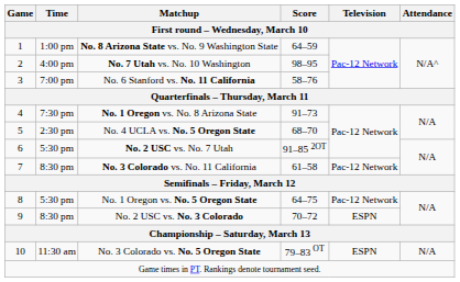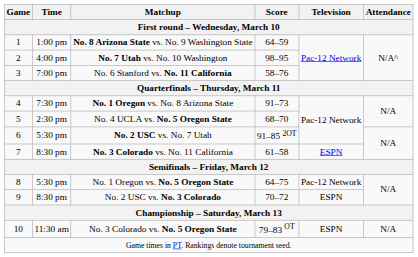 <table class="wikitable" style="font-size: 95%; text-align:center">
 <tr>
 <th>Game</th>
 <th>Time</th>
 <th>Matchup</th>
 <th>Score</th>
 <th>Television</th>
 <th>Attendance</th>
 </tr>
 <tr>
 <th colspan=6>First round – Wednesday, March 10</th>
 </tr>
 <tr>
 <td>1</td>
 <td>1:00 pm</td>
 <td><strong>No. 8 Arizona State</strong> vs. No. 9 Washington State</td>
 <td>64–59</td>
 <td rowspan="3"><a href='#'>Pac-12 Network</a></td>
 <td rowspan="3">N/A^</td>
 </tr>
 <tr>
 <td>2</td>
 <td>4:00 pm</td>
 <td><strong>No. 7 Utah</strong> vs. No. 10 Washington</td>
 <td>98–95</td>
 </tr>
 <tr>
 <td>3</td>
 <td>7:00 pm</td>
 <td>No. 6 Stanford vs. <strong>No. 11 California</strong></td>
 <td>58–76</td>
 </tr>
 <tr>
 <th colspan=6>Quarterfinals – Thursday, March 11</th>
 </tr>
 <tr>
 <td>4</td>
 <td>7:30 pm</td>
 <td><strong>No. 1 Oregon</strong> vs. No. 8 Arizona State</td>
 <td>91–73</td>
 <td rowspan=3>Pac-12 Network</td>
 <td rowspan=2>N/A</td>
 </tr>
 <tr>
 <td>5</td>
 <td>2:30 pm</td>
 <td>No. 4 UCLA vs. <strong>No. 5 Oregon State</strong></td>
 <td>68–70</td>
 </tr>
 <tr>
 <td>6</td>
 <td>5:30 pm</td>
 <td><strong>No. 2 USC</strong> vs. No. 7 Utah</td>
 <td>91–85 <sup>2OT</sup></td>
 <td rowspan=2>N/A</td>
 </tr>
 <tr>
 <td>7</td>
 <td>8:30 pm</td>
 <td><strong>No. 3 Colorado</strong> vs. No. 11 California</td>
 <td>61–58</td>
-<td>Pac-12 Network</td>
+<td><a href='#'>ESPN</a></td>
 </tr>
 <tr>
 <th colspan=6>Semifinals – Friday, March 12</th>
 </tr>
 <tr>
 <td>8</td>
 <td>5:30 pm</td>
 <td>No. 1 Oregon vs. <strong>No. 5 Oregon State</strong></td>
 <td>64–75</td>
 <td>Pac-12 Network</td>
 <td rowspan=2>N/A</td>
 </tr>
 <tr>
 <td>9</td>
 <td>8:30 pm</td>
 <td>No. 2 USC vs. <strong>No. 3 Colorado</strong></td>
 <td>70–72</td>
 <td>ESPN</td>
 </tr>
 <tr>
 <th colspan=6>Championship – Saturday, March 13</th>
 </tr>
 <tr>
 <td>10</td>
 <td>11:30 am</td>
 <td>No. 3 Colorado vs. <strong>No. 5 Oregon State</strong></td>
 <td>79–83 <sup>OT</sup></td>
 <td>ESPN</td>
 <td>N/A</td>
 </tr>
 <tr>
 <td colspan=6><small>Game times in <a href='#'>PT</a>. Rankings denote tournament seed.</small></td>
 </tr>
 </table>
